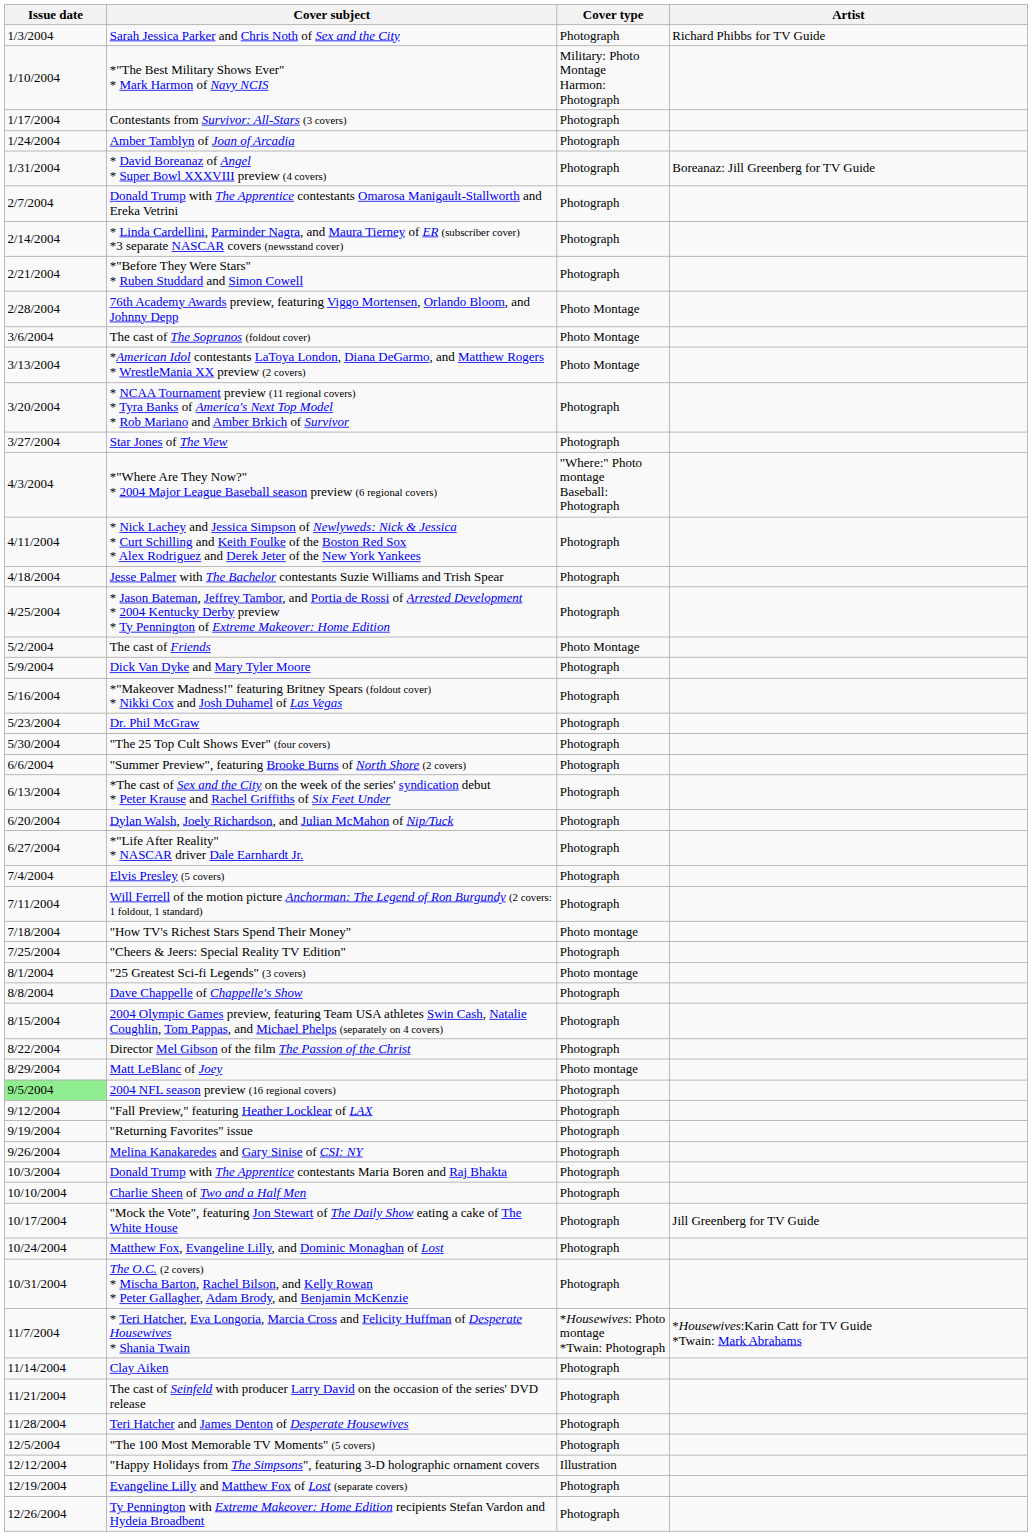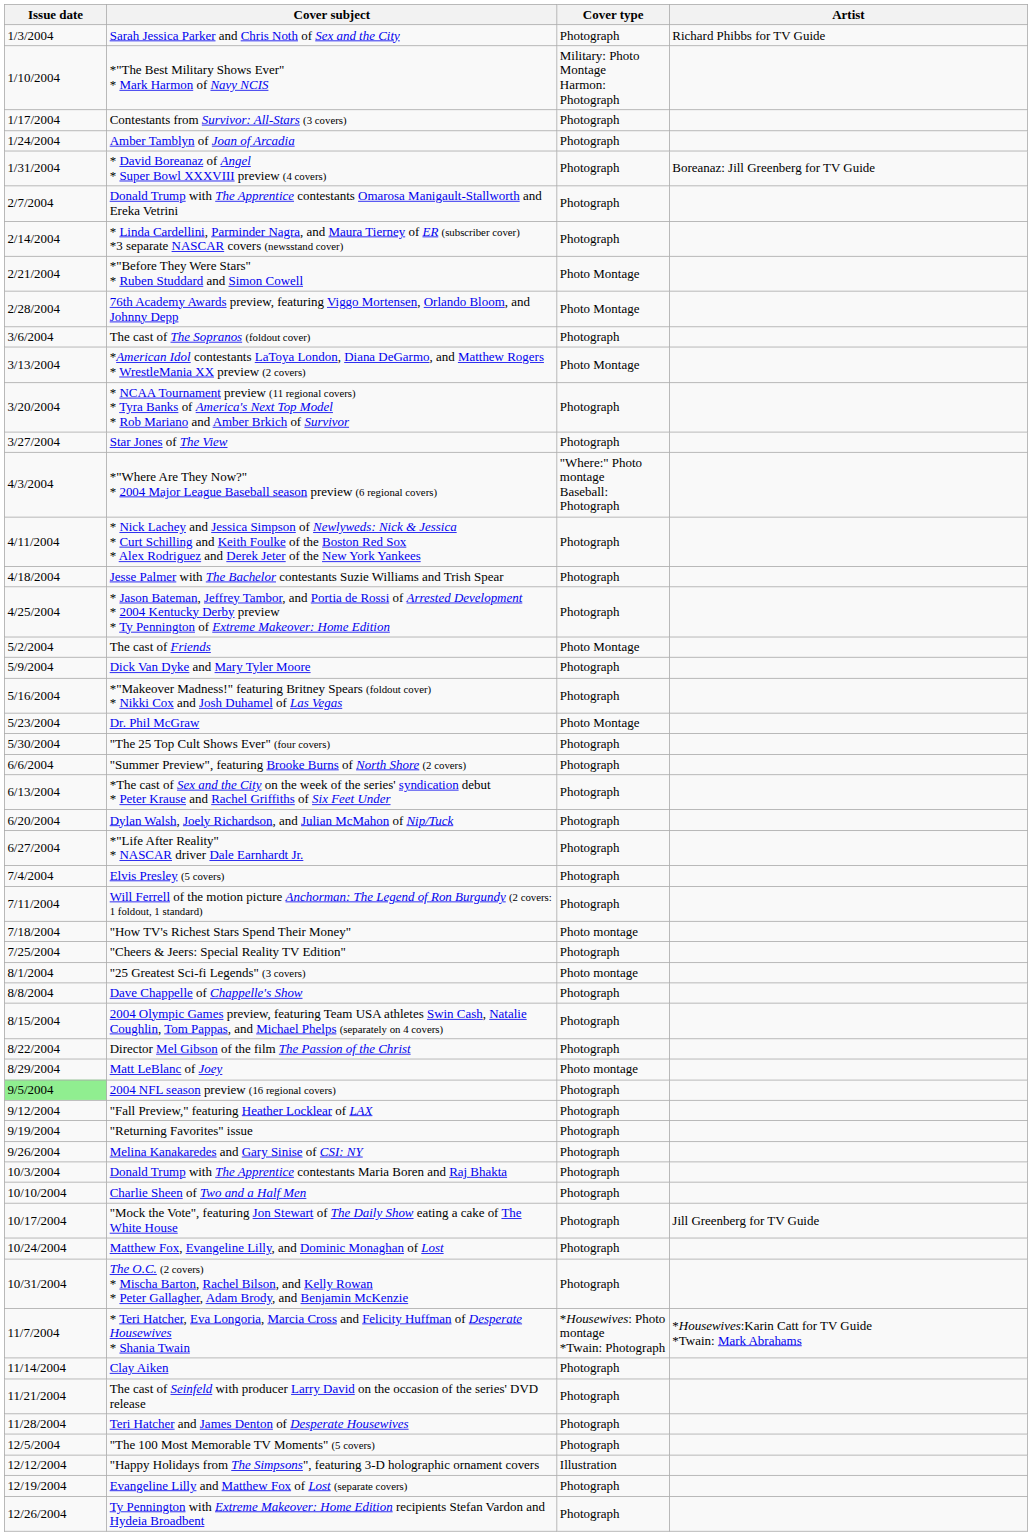 <table class="wikitable sortable"  style="width:100%;">
 <tr>
 <th style="width:10%;">Issue date</th>
 <th style="width:44%;">Cover subject</th>
 <th style="width:11%;">Cover type</th>
 <th style="width:35%;">Artist</th>
 </tr>
 <tr>
 <td>1/3/2004</td>
 <td><a href='#'>Sarah Jessica Parker</a> and <a href='#'>Chris Noth</a> of <em><a href='#'>Sex and the City</a></em></td>
 <td>Photograph</td>
 <td>Richard Phibbs for TV Guide</td>
 </tr>
 <tr>
 <td>1/10/2004</td>
 <td>*"The Best Military Shows Ever"<br>* <a href='#'>Mark Harmon</a> of <em><a href='#'>Navy NCIS</a></em></td>
 <td>Military: Photo Montage<br>Harmon: Photograph</td>
 <td></td>
 </tr>
 <tr>
 <td>1/17/2004</td>
 <td>Contestants from <em><a href='#'>Survivor: All-Stars</a></em> <small>(3 covers)</small></td>
 <td>Photograph</td>
 <td></td>
 </tr>
 <tr>
 <td>1/24/2004</td>
 <td><a href='#'>Amber Tamblyn</a> of <em><a href='#'>Joan of Arcadia</a></em></td>
 <td>Photograph</td>
 <td></td>
 </tr>
 <tr>
 <td>1/31/2004</td>
 <td>* <a href='#'>David Boreanaz</a> of <em><a href='#'>Angel</a></em><br>* <a href='#'>Super Bowl XXXVIII</a> preview <small>(4 covers)</small></td>
 <td>Photograph</td>
 <td>Boreanaz: Jill Greenberg for TV Guide</td>
 </tr>
 <tr>
 <td>2/7/2004</td>
 <td><a href='#'>Donald Trump</a> with <em><a href='#'>The Apprentice</a></em> contestants <a href='#'>Omarosa Manigault-Stallworth</a> and Ereka Vetrini</td>
 <td>Photograph</td>
 <td></td>
 </tr>
 <tr>
 <td>2/14/2004</td>
 <td>* <a href='#'>Linda Cardellini</a>, <a href='#'>Parminder Nagra</a>, and <a href='#'>Maura Tierney</a> of <em><a href='#'>ER</a></em> <small>(subscriber cover)</small><br>*3 separate <a href='#'>NASCAR</a> covers <small>(newsstand cover)</small></td>
 <td>Photograph</td>
 <td></td>
 </tr>
 <tr>
 <td>2/21/2004</td>
 <td>*"Before They Were Stars"<br>* <a href='#'>Ruben Studdard</a> and <a href='#'>Simon Cowell</a></td>
-<td>Photograph</td>
+<td>Photo Montage</td>
 <td></td>
 </tr>
 <tr>
 <td>2/28/2004</td>
 <td><a href='#'>76th Academy Awards</a> preview, featuring <a href='#'>Viggo Mortensen</a>, <a href='#'>Orlando Bloom</a>, and <a href='#'>Johnny Depp</a></td>
 <td>Photo Montage</td>
 <td></td>
 </tr>
 <tr>
 <td>3/6/2004</td>
 <td>The cast of <em><a href='#'>The Sopranos</a></em> <small>(foldout cover)</small></td>
-<td>Photo Montage</td>
+<td>Photograph</td>
 <td></td>
 </tr>
 <tr>
 <td>3/13/2004</td>
 <td>*<em><a href='#'>American Idol</a></em> contestants <a href='#'>LaToya London</a>, <a href='#'>Diana DeGarmo</a>, and <a href='#'>Matthew Rogers</a><br>* <a href='#'>WrestleMania XX</a> preview <small>(2 covers)</small></td>
 <td>Photo Montage</td>
 <td></td>
 </tr>
 <tr>
 <td>3/20/2004</td>
 <td>* <a href='#'>NCAA Tournament</a> preview <small>(11 regional covers)</small><br>* <a href='#'>Tyra Banks</a> of <em><a href='#'>America's Next Top Model</a></em><br>* <a href='#'>Rob Mariano</a> and <a href='#'>Amber Brkich</a> of <em><a href='#'>Survivor</a></em></td>
 <td>Photograph</td>
 <td></td>
 </tr>
 <tr>
 <td>3/27/2004</td>
 <td><a href='#'>Star Jones</a> of <em><a href='#'>The View</a></em></td>
 <td>Photograph</td>
 <td></td>
 </tr>
 <tr>
 <td>4/3/2004</td>
 <td>*"Where Are They Now?"<br>* <a href='#'>2004 Major League Baseball season</a> preview <small>(6 regional covers)</small></td>
 <td>"Where:" Photo montage<br>Baseball: Photograph</td>
 <td></td>
 </tr>
 <tr>
 <td>4/11/2004</td>
 <td>* <a href='#'>Nick Lachey</a> and <a href='#'>Jessica Simpson</a> of <em><a href='#'>Newlyweds: Nick & Jessica</a></em><br>* <a href='#'>Curt Schilling</a> and <a href='#'>Keith Foulke</a> of the <a href='#'>Boston Red Sox</a><br>* <a href='#'>Alex Rodriguez</a> and <a href='#'>Derek Jeter</a> of the <a href='#'>New York Yankees</a></td>
 <td>Photograph</td>
 <td></td>
 </tr>
 <tr>
 <td>4/18/2004</td>
 <td><a href='#'>Jesse Palmer</a> with <em><a href='#'>The Bachelor</a></em> contestants Suzie Williams and Trish Spear</td>
 <td>Photograph</td>
 <td></td>
 </tr>
 <tr>
 <td>4/25/2004</td>
 <td>* <a href='#'>Jason Bateman</a>, <a href='#'>Jeffrey Tambor</a>, and <a href='#'>Portia de Rossi</a> of <em><a href='#'>Arrested Development</a></em><br>* <a href='#'>2004 Kentucky Derby</a> preview<br>* <a href='#'>Ty Pennington</a> of <em><a href='#'>Extreme Makeover: Home Edition</a></em></td>
 <td>Photograph</td>
 <td></td>
 </tr>
 <tr>
 <td>5/2/2004</td>
 <td>The cast of <em><a href='#'>Friends</a></em></td>
 <td>Photo Montage</td>
 <td></td>
 </tr>
 <tr>
 <td>5/9/2004</td>
 <td><a href='#'>Dick Van Dyke</a> and <a href='#'>Mary Tyler Moore</a></td>
 <td>Photograph</td>
 <td></td>
 </tr>
 <tr>
 <td>5/16/2004</td>
 <td>*"Makeover Madness!" featuring Britney Spears <small>(foldout cover)</small><br>* <a href='#'>Nikki Cox</a> and <a href='#'>Josh Duhamel</a> of <em><a href='#'>Las Vegas</a></em></td>
 <td>Photograph</td>
 <td></td>
 </tr>
 <tr>
 <td>5/23/2004</td>
 <td><a href='#'>Dr. Phil McGraw</a></td>
-<td>Photograph</td>
+<td>Photo Montage</td>
 <td></td>
 </tr>
 <tr>
 <td>5/30/2004</td>
 <td>"The 25 Top Cult Shows Ever" <small>(four covers)</small></td>
 <td>Photograph</td>
 <td></td>
 </tr>
 <tr>
 <td>6/6/2004</td>
 <td>"Summer Preview", featuring <a href='#'>Brooke Burns</a> of <em><a href='#'>North Shore</a></em> <small>(2 covers)</small></td>
 <td>Photograph</td>
 <td></td>
 </tr>
 <tr>
 <td>6/13/2004</td>
 <td>*The cast of <em><a href='#'>Sex and the City</a></em> on the week of the series' <a href='#'>syndication</a> debut<br>* <a href='#'>Peter Krause</a> and <a href='#'>Rachel Griffiths</a> of <em><a href='#'>Six Feet Under</a></em></td>
 <td>Photograph</td>
 <td></td>
 </tr>
 <tr>
 <td>6/20/2004</td>
 <td><a href='#'>Dylan Walsh</a>, <a href='#'>Joely Richardson</a>, and <a href='#'>Julian McMahon</a> of <em><a href='#'>Nip/Tuck</a></em></td>
 <td>Photograph</td>
 <td></td>
 </tr>
 <tr>
 <td>6/27/2004</td>
 <td>*"Life After Reality"<br>* <a href='#'>NASCAR</a> driver <a href='#'>Dale Earnhardt Jr.</a></td>
 <td>Photograph</td>
 <td></td>
 </tr>
 <tr>
 <td>7/4/2004</td>
 <td><a href='#'>Elvis Presley</a> <small>(5 covers)</small></td>
 <td>Photograph</td>
 <td></td>
 </tr>
 <tr>
 <td>7/11/2004</td>
 <td><a href='#'>Will Ferrell</a> of the motion picture <em><a href='#'>Anchorman: The Legend of Ron Burgundy</a></em> <small>(2 covers: 1 foldout, 1 standard)</small></td>
 <td>Photograph</td>
 <td></td>
 </tr>
 <tr>
 <td>7/18/2004</td>
 <td>"How TV's Richest Stars Spend Their Money"</td>
 <td>Photo montage</td>
 <td></td>
 </tr>
 <tr>
 <td>7/25/2004</td>
 <td>"Cheers & Jeers: Special Reality TV Edition"</td>
 <td>Photograph</td>
 <td></td>
 </tr>
 <tr>
 <td>8/1/2004</td>
 <td>"25 Greatest Sci-fi Legends" <small>(3 covers)</small></td>
 <td>Photo montage</td>
 <td></td>
 </tr>
 <tr>
 <td>8/8/2004</td>
 <td><a href='#'>Dave Chappelle</a> of <em><a href='#'>Chappelle's Show</a></em></td>
 <td>Photograph</td>
 <td></td>
 </tr>
 <tr>
 <td>8/15/2004</td>
 <td><a href='#'>2004 Olympic Games</a> preview, featuring Team USA athletes <a href='#'>Swin Cash</a>, <a href='#'>Natalie Coughlin</a>, <a href='#'>Tom Pappas</a>, and <a href='#'>Michael Phelps</a> <small>(separately on 4 covers)</small></td>
 <td>Photograph</td>
 <td></td>
 </tr>
 <tr>
 <td>8/22/2004</td>
 <td>Director <a href='#'>Mel Gibson</a> of the film <em><a href='#'>The Passion of the Christ</a></em></td>
 <td>Photograph</td>
 <td></td>
 </tr>
 <tr>
 <td>8/29/2004</td>
 <td><a href='#'>Matt LeBlanc</a> of <em><a href='#'>Joey</a></em></td>
 <td>Photo montage</td>
 <td></td>
 </tr>
 <tr>
 <td style="background: lightgreen;">9/5/2004</td>
 <td><a href='#'>2004 NFL season</a> preview <small>(16 regional covers)</small></td>
 <td>Photograph</td>
 <td></td>
 </tr>
 <tr>
 <td>9/12/2004</td>
 <td>"Fall Preview," featuring <a href='#'>Heather Locklear</a> of <em><a href='#'>LAX</a></em></td>
 <td>Photograph</td>
 <td></td>
 </tr>
 <tr>
 <td>9/19/2004</td>
 <td>"Returning Favorites" issue</td>
 <td>Photograph</td>
 <td></td>
 </tr>
 <tr>
 <td>9/26/2004</td>
 <td><a href='#'>Melina Kanakaredes</a> and <a href='#'>Gary Sinise</a> of <em><a href='#'>CSI: NY</a></em></td>
 <td>Photograph</td>
 <td></td>
 </tr>
 <tr>
 <td>10/3/2004</td>
 <td><a href='#'>Donald Trump</a> with <em><a href='#'>The Apprentice</a></em> contestants Maria Boren and <a href='#'>Raj Bhakta</a></td>
 <td>Photograph</td>
 <td></td>
 </tr>
 <tr>
 <td>10/10/2004</td>
 <td><a href='#'>Charlie Sheen</a> of <em><a href='#'>Two and a Half Men</a></em></td>
 <td>Photograph</td>
 <td></td>
 </tr>
 <tr>
 <td>10/17/2004</td>
 <td>"Mock the Vote", featuring <a href='#'>Jon Stewart</a> of <em><a href='#'>The Daily Show</a></em> eating a cake of <a href='#'>The White House</a></td>
 <td>Photograph</td>
 <td>Jill Greenberg for TV Guide</td>
 </tr>
 <tr>
 <td>10/24/2004</td>
 <td><a href='#'>Matthew Fox</a>, <a href='#'>Evangeline Lilly</a>, and <a href='#'>Dominic Monaghan</a> of <em><a href='#'>Lost</a></em></td>
 <td>Photograph</td>
 <td></td>
 </tr>
 <tr>
 <td>10/31/2004</td>
 <td><em><a href='#'>The O.C.</a></em> <small>(2 covers)</small><br>* <a href='#'>Mischa Barton</a>, <a href='#'>Rachel Bilson</a>, and <a href='#'>Kelly Rowan</a><br>* <a href='#'>Peter Gallagher</a>, <a href='#'>Adam Brody</a>, and <a href='#'>Benjamin McKenzie</a></td>
 <td>Photograph</td>
 <td></td>
 </tr>
 <tr>
 <td>11/7/2004</td>
 <td>* <a href='#'>Teri Hatcher</a>, <a href='#'>Eva Longoria</a>, <a href='#'>Marcia Cross</a> and <a href='#'>Felicity Huffman</a> of <em><a href='#'>Desperate Housewives</a></em><br>* <a href='#'>Shania Twain</a></td>
 <td>*<em>Housewives</em>: Photo montage<br>*Twain: Photograph</td>
 <td>*<em>Housewives</em>:Karin Catt for TV Guide<br>*Twain: <a href='#'>Mark Abrahams</a></td>
 </tr>
 <tr>
 <td>11/14/2004</td>
 <td><a href='#'>Clay Aiken</a></td>
 <td>Photograph</td>
 <td></td>
 </tr>
 <tr>
 <td>11/21/2004</td>
 <td>The cast of <em><a href='#'>Seinfeld</a></em> with producer <a href='#'>Larry David</a> on the occasion of the series' DVD release</td>
 <td>Photograph</td>
 <td></td>
 </tr>
 <tr>
 <td>11/28/2004</td>
 <td><a href='#'>Teri Hatcher</a> and <a href='#'>James Denton</a> of <em><a href='#'>Desperate Housewives</a></em></td>
 <td>Photograph</td>
 <td></td>
 </tr>
 <tr>
 <td>12/5/2004</td>
 <td>"The 100 Most Memorable TV Moments" <small>(5 covers)</small></td>
 <td>Photograph</td>
 <td></td>
 </tr>
 <tr>
 <td>12/12/2004</td>
 <td>"Happy Holidays from <em><a href='#'>The Simpsons</a></em>", featuring 3-D holographic ornament covers</td>
 <td>Illustration</td>
 <td></td>
 </tr>
 <tr>
 <td>12/19/2004</td>
 <td><a href='#'>Evangeline Lilly</a> and <a href='#'>Matthew Fox</a> of <em><a href='#'>Lost</a></em> <small>(separate covers)</small></td>
 <td>Photograph</td>
 <td></td>
 </tr>
 <tr>
 <td>12/26/2004</td>
 <td><a href='#'>Ty Pennington</a> with <em><a href='#'>Extreme Makeover: Home Edition</a></em> recipients Stefan Vardon and <a href='#'>Hydeia Broadbent</a></td>
 <td>Photograph</td>
 <td></td>
 </tr>
 </table>
